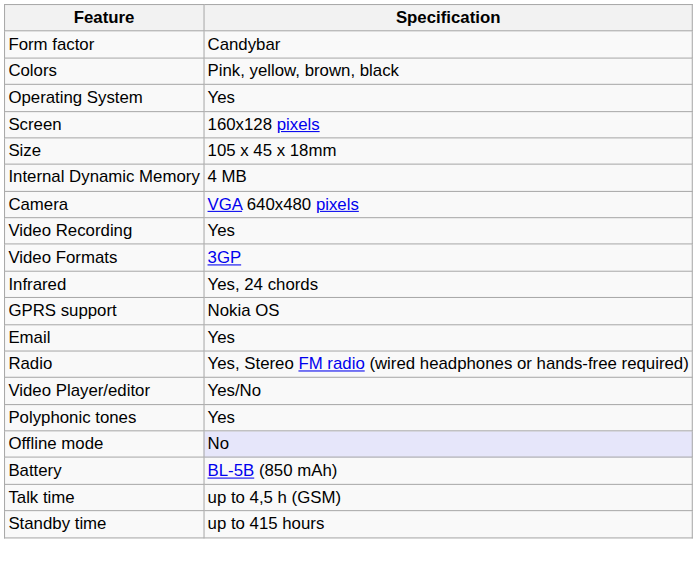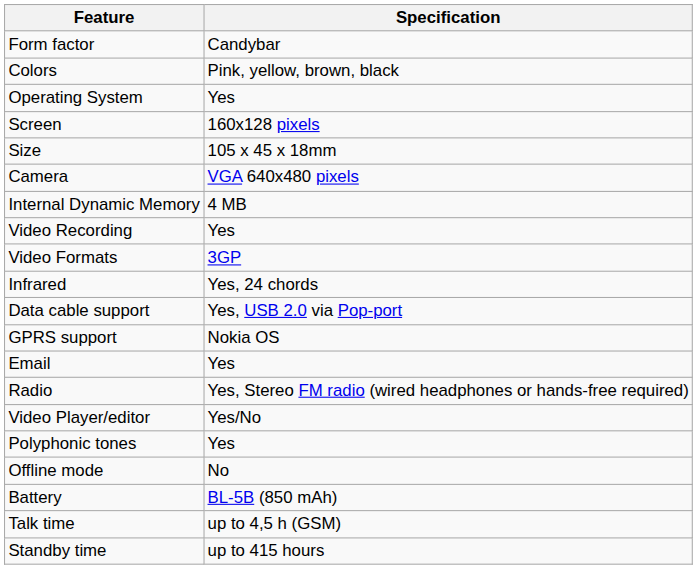 <table class="wikitable">
 <tr>
 <th>Feature</th>
 <th>Specification</th>
 </tr>
 <tr>
 <td>Form factor</td>
 <td>Candybar</td>
 </tr>
 <tr>
 <td>Colors</td>
 <td>Pink, yellow, brown, black</td>
 </tr>
 <tr>
 <td>Operating System</td>
 <td>Yes</td>
 </tr>
 <tr>
 <td>Screen</td>
 <td>160x128 <a href='#'>pixels</a></td>
 </tr>
 <tr>
 <td>Size</td>
 <td>105 x 45 x 18mm</td>
 </tr>
 <tr>
+<td>Camera</td>
+<td><a href='#'>VGA</a> 640x480 <a href='#'>pixels</a></td>
+</tr>
+<tr>
 <td>Internal Dynamic Memory</td>
 <td>4 MB</td>
-</tr>
-<tr>
-<td>Camera</td>
-<td><a href='#'>VGA</a> 640x480 <a href='#'>pixels</a></td>
 </tr>
 <tr>
 <td>Video Recording</td>
 <td>Yes</td>
 </tr>
 <tr>
 <td>Video Formats</td>
 <td><a href='#'>3GP</a></td>
 </tr>
 <tr>
 <td>Infrared</td>
 <td>Yes, 24 chords</td>
+</tr>
+<tr>
+<td>Data cable support</td>
+<td>Yes, <a href='#'>USB 2.0</a> via <a href='#'>Pop-port</a></td>
 </tr>
 <tr>
 <td>GPRS support</td>
 <td>Nokia OS</td>
 </tr>
 <tr>
 <td>Email</td>
 <td>Yes</td>
 </tr>
 <tr>
 <td>Radio</td>
 <td>Yes, Stereo <a href='#'>FM radio</a> (wired headphones or hands-free required)</td>
 </tr>
 <tr>
 <td>Video Player/editor</td>
 <td>Yes/No</td>
 </tr>
 <tr>
 <td>Polyphonic tones</td>
 <td>Yes</td>
 </tr>
 <tr>
 <td>Offline mode</td>
-<td style="background: lavender;">No</td>
+<td>No</td>
 </tr>
 <tr>
 <td>Battery</td>
 <td><a href='#'>BL-5B</a> (850 mAh)</td>
 </tr>
 <tr>
 <td>Talk time</td>
 <td>up to 4,5 h (GSM)</td>
 </tr>
 <tr>
 <td>Standby time</td>
 <td>up to 415 hours</td>
 </tr>
 </table>
